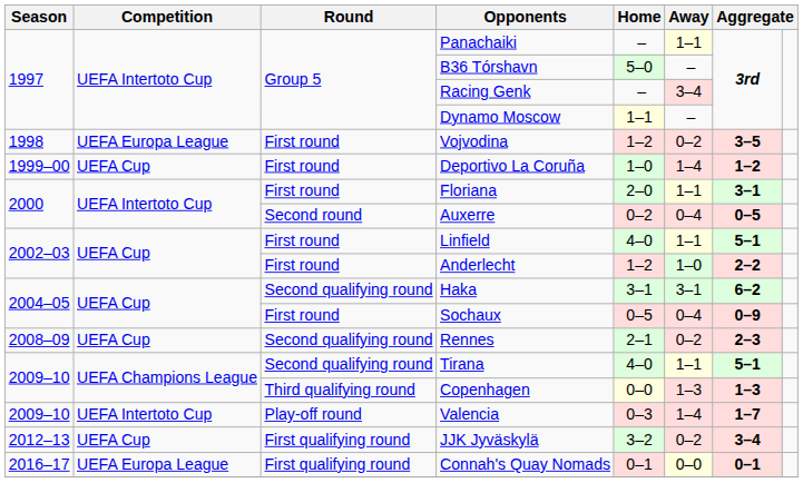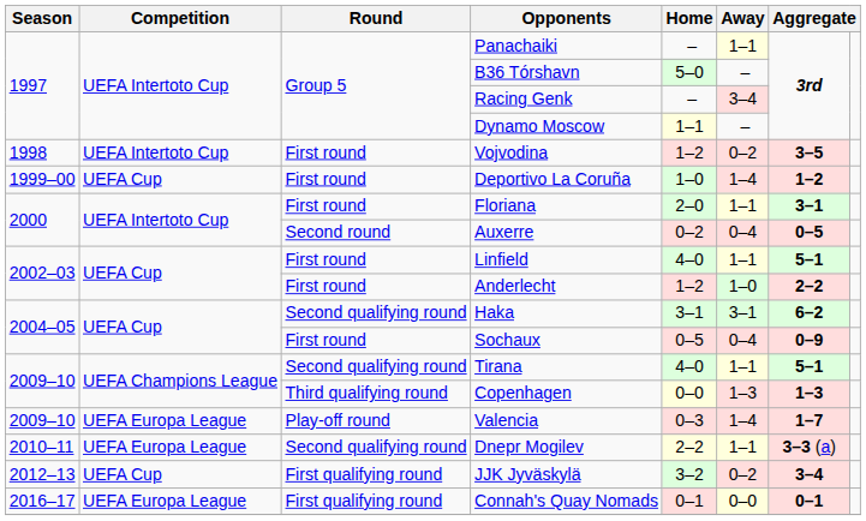 <table class="wikitable">
 <tr>
 <th>Season</th>
 <th>Competition</th>
 <th>Round</th>
 <th>Opponents</th>
 <th>Home</th>
 <th>Away</th>
 <th colspan="2">Aggregate</th>
 </tr>
 <tr>
 <td rowspan="4"><a href='#'>1997</a></td>
 <td rowspan="4"><a href='#'>UEFA Intertoto Cup</a></td>
 <td rowspan="4"><a href='#'>Group 5</a></td>
 <td> <a href='#'>Panachaiki</a></td>
 <td style="text-align:center;"> –</td>
 <td bgcolor="#ffffdd" style="text-align:center;">1–1</td>
 <td rowspan="4" style="text-align:center;"><strong><em>3rd</em></strong></td>
 <td rowspan="4"></td>
 </tr>
 <tr>
 <td> <a href='#'>B36 Tórshavn</a></td>
 <td bgcolor="#ddffdd" style="text-align:center;">5–0</td>
 <td style="text-align:center;"> –</td>
 </tr>
 <tr>
 <td> <a href='#'>Racing Genk</a></td>
 <td style="text-align:center;"> –</td>
 <td bgcolor="#ffdddd" style="text-align:center;">3–4</td>
 </tr>
 <tr>
 <td> <a href='#'>Dynamo Moscow</a></td>
 <td bgcolor="#ffffdd" style="text-align:center;">1–1</td>
 <td style="text-align:center;"> –</td>
 </tr>
 <tr>
 <td><a href='#'>1998</a></td>
-<td><a href='#'>UEFA Europa League</a></td>
+<td><a href='#'>UEFA Intertoto Cup</a></td>
 <td><a href='#'>First round</a></td>
 <td> <a href='#'>Vojvodina</a></td>
 <td bgcolor="#ffdddd" style="text-align:center;">1–2</td>
 <td bgcolor="#ffdddd" style="text-align:center;">0–2</td>
 <td bgcolor="#ffdddd" style="text-align:center;"><strong>3–5</strong></td>
 <td></td>
 </tr>
 <tr>
 <td><a href='#'>1999–00</a></td>
 <td><a href='#'>UEFA Cup</a></td>
 <td><a href='#'>First round</a></td>
 <td> <a href='#'>Deportivo La Coruña</a></td>
 <td bgcolor="#ddffdd" style="text-align:center;">1–0</td>
 <td bgcolor="#ffdddd" style="text-align:center;">1–4</td>
 <td bgcolor="#ffdddd" style="text-align:center;"><strong>1–2</strong></td>
 <td></td>
 </tr>
 <tr>
 <td rowspan="2"><a href='#'>2000</a></td>
 <td rowspan="2"><a href='#'>UEFA Intertoto Cup</a></td>
 <td><a href='#'>First round</a></td>
 <td> <a href='#'>Floriana</a></td>
 <td bgcolor="#ddffdd" style="text-align:center;">2–0</td>
 <td bgcolor="#ffffdd" style="text-align:center;">1–1</td>
 <td bgcolor="#ddffdd" style="text-align:center;"><strong>3–1</strong></td>
 <td></td>
 </tr>
 <tr>
 <td><a href='#'>Second round</a></td>
 <td> <a href='#'>Auxerre</a></td>
 <td bgcolor="#ffdddd" style="text-align:center;">0–2</td>
 <td bgcolor="#ffdddd" style="text-align:center;">0–4</td>
 <td bgcolor="#ffdddd" style="text-align:center;"><strong>0–5</strong></td>
 <td></td>
 </tr>
 <tr>
 <td rowspan="2"><a href='#'>2002–03</a></td>
 <td rowspan="2"><a href='#'>UEFA Cup</a></td>
 <td><a href='#'>First round</a></td>
 <td> <a href='#'>Linfield</a></td>
 <td bgcolor="#ddffdd" style="text-align:center;">4–0</td>
 <td bgcolor="#ffffdd" style="text-align:center;">1–1</td>
 <td bgcolor="#ddffdd" style="text-align:center;"><strong>5–1</strong></td>
 <td></td>
 </tr>
 <tr>
 <td><a href='#'>First round</a></td>
 <td> <a href='#'>Anderlecht</a></td>
 <td bgcolor="#ffdddd" style="text-align:center;">1–2</td>
 <td bgcolor="#ddffdd" style="text-align:center;">1–0</td>
 <td bgcolor="#ffdddd" style="text-align:center;"><strong>2–2</strong></td>
 <td></td>
 </tr>
 <tr>
 <td rowspan="2"><a href='#'>2004–05</a></td>
 <td rowspan="2"><a href='#'>UEFA Cup</a></td>
 <td><a href='#'>Second qualifying round</a></td>
 <td> <a href='#'>Haka</a></td>
 <td bgcolor="#ddffdd" style="text-align:center;">3–1</td>
 <td bgcolor="#ddffdd" style="text-align:center;">3–1</td>
 <td bgcolor="#ddffdd" style="text-align:center;"><strong>6–2</strong></td>
 <td></td>
 </tr>
 <tr>
 <td><a href='#'>First round</a></td>
 <td> <a href='#'>Sochaux</a></td>
 <td bgcolor="#ffdddd" style="text-align:center;">0–5</td>
 <td bgcolor="#ffdddd" style="text-align:center;">0–4</td>
 <td bgcolor="#ffdddd" style="text-align:center;"><strong>0–9</strong></td>
 <td></td>
 </tr>
 <tr>
-<td><a href='#'>2008–09</a></td>
-<td><a href='#'>UEFA Cup</a></td>
-<td><a href='#'>Second qualifying round</a></td>
-<td> <a href='#'>Rennes</a></td>
-<td bgcolor="#ddffdd" style="text-align:center;">2–1</td>
-<td bgcolor="#ffdddd" style="text-align:center;">0–2</td>
-<td bgcolor="#ffdddd" style="text-align:center;"><strong>2–3</strong></td>
-<td></td>
-</tr>
-<tr>
 <td rowspan="2"><a href='#'>2009–10</a></td>
 <td rowspan="2"><a href='#'>UEFA Champions League</a></td>
 <td><a href='#'>Second qualifying round</a></td>
 <td> <a href='#'>Tirana</a></td>
 <td bgcolor="#ddffdd" style="text-align:center;">4–0</td>
 <td bgcolor="#ffffdd" style="text-align:center;">1–1</td>
 <td bgcolor="#ddffdd" style="text-align:center;"><strong>5–1</strong></td>
 <td></td>
 </tr>
 <tr>
 <td><a href='#'>Third qualifying round</a></td>
 <td> <a href='#'>Copenhagen</a></td>
 <td bgcolor="#ffffdd" style="text-align:center;">0–0</td>
 <td bgcolor="#ffdddd" style="text-align:center;">1–3</td>
 <td bgcolor="#ffdddd" style="text-align:center;"><strong>1–3</strong></td>
 <td></td>
 </tr>
 <tr>
 <td><a href='#'>2009–10</a></td>
-<td><a href='#'>UEFA Intertoto Cup</a></td>
+<td><a href='#'>UEFA Europa League</a></td>
 <td><a href='#'>Play-off round</a></td>
 <td> <a href='#'>Valencia</a></td>
 <td bgcolor="#ffdddd" style="text-align:center;">0–3</td>
 <td bgcolor="#ffdddd" style="text-align:center;">1–4</td>
 <td bgcolor="#ffdddd" style="text-align:center;"><strong>1–7</strong></td>
+<td></td>
+</tr>
+<tr>
+<td><a href='#'>2010–11</a></td>
+<td><a href='#'>UEFA Europa League</a></td>
+<td><a href='#'>Second qualifying round</a></td>
+<td> <a href='#'>Dnepr Mogilev</a></td>
+<td bgcolor="#ffffdd" style="text-align:center;">2–2</td>
+<td bgcolor="#ffffdd" style="text-align:center;">1–1</td>
+<td bgcolor="#ffdddd" style="text-align:center;"><strong>3–3</strong> (<a href='#'>a</a>)</td>
 <td></td>
 </tr>
 <tr>
 <td><a href='#'>2012–13</a></td>
 <td><a href='#'>UEFA Cup</a></td>
 <td><a href='#'>First qualifying round</a></td>
 <td> <a href='#'>JJK Jyväskylä</a></td>
 <td bgcolor="#ddffdd" style="text-align:center;">3–2</td>
 <td bgcolor="#ffdddd" style="text-align:center;">0–2</td>
 <td bgcolor="#ffdddd" style="text-align:center;"><strong>3–4</strong></td>
 <td></td>
 </tr>
 <tr>
 <td><a href='#'>2016–17</a></td>
 <td><a href='#'>UEFA Europa League</a></td>
 <td><a href='#'>First qualifying round</a></td>
 <td> <a href='#'>Connah's Quay Nomads</a></td>
 <td bgcolor="#ffdddd" style="text-align:center;">0–1</td>
 <td bgcolor="#ffffdd" style="text-align:center;">0–0</td>
 <td bgcolor="#ffdddd" style="text-align:center;"><strong>0–1</strong></td>
 <td></td>
 </tr>
 <tr>
 </tr>
 </table>
